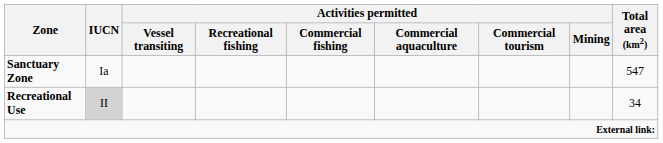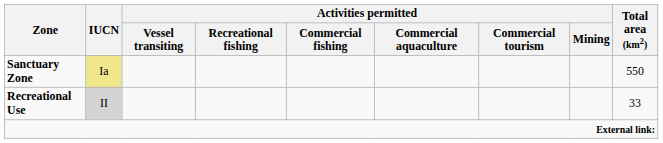 <table class="wikitable" style="text-align:center; margin-left:auto; margin-right:auto; border:none;">
 <tr>
 <th rowspan=2>Zone</th>
 <th rowspan=2>IUCN</th>
 <th colspan=6>Activities permitted</th>
 <th rowspan=2>Total area<br><small>(km<sup>2</sup>)</small></th>
 </tr>
 <tr>
 <th>Vessel transiting</th>
 <th>Recreational fishing</th>
 <th>Commercial fishing</th>
 <th>Commercial aquaculture</th>
 <th>Commercial tourism</th>
 <th>Mining</th>
 </tr>
 <tr>
 <td style="text-align:left"><strong>Sanctuary Zone</strong></td>
-<td>Ia</td>
+<td style="background: khaki;">Ia</td>
 <td></td>
 <td></td>
 <td></td>
 <td></td>
 <td></td>
 <td></td>
-<td>547</td>
+<td>550</td>
 </tr>
 <tr>
 <td style="text-align:left"><strong>Recreational Use</strong></td>
 <td style="background: lightgrey;">II</td>
 <td></td>
 <td></td>
 <td></td>
 <td></td>
 <td></td>
 <td></td>
-<td>34</td>
+<td>33</td>
 </tr>
 <tr>
 <td style="text-align:right" colspan=99><small><strong>External link:</strong> </small></td>
 </tr>
 </table>
